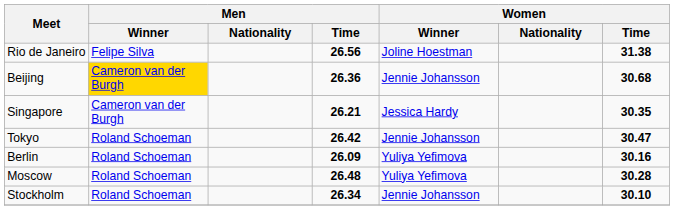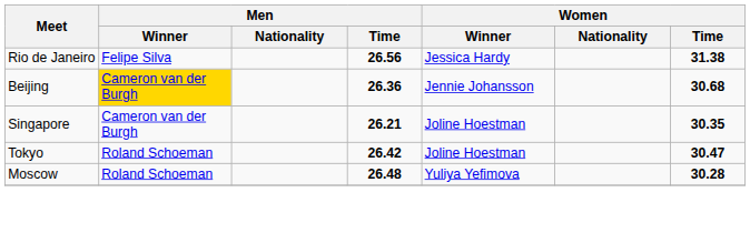 <table class="wikitable">
 <tr>
 <th rowspan="2">Meet</th>
 <th colspan="3">Men</th>
 <th colspan="3">Women</th>
 </tr>
 <tr>
 <th width=150>Winner</th>
 <th width=130>Nationality</th>
 <th width=80>Time</th>
 <th width=150>Winner</th>
 <th width=130>Nationality</th>
 <th width=80>Time</th>
 </tr>
 <tr>
 <td>Rio de Janeiro</td>
 <td><a href='#'>Felipe Silva</a></td>
 <td></td>
 <td align=center><strong>26.56</strong></td>
-<td><a href='#'>Joline Hoestman</a></td>
+<td><a href='#'>Jessica Hardy</a></td>
 <td></td>
 <td align=center><strong>31.38</strong></td>
 </tr>
 <tr>
 <td>Beijing</td>
 <td style="background: gold;"><a href='#'>Cameron van der Burgh</a></td>
 <td></td>
 <td align=center><strong>26.36</strong></td>
 <td><a href='#'>Jennie Johansson</a></td>
 <td></td>
 <td align=center><strong>30.68</strong></td>
 </tr>
 <tr>
 <td>Singapore</td>
 <td><a href='#'>Cameron van der Burgh</a></td>
 <td></td>
 <td align=center><strong>26.21</strong></td>
-<td><a href='#'>Jessica Hardy</a></td>
+<td><a href='#'>Joline Hoestman</a></td>
 <td></td>
 <td align=center><strong>30.35</strong></td>
 </tr>
 <tr>
 <td>Tokyo</td>
 <td><a href='#'>Roland Schoeman</a></td>
 <td></td>
 <td align=center><strong>26.42</strong></td>
-<td><a href='#'>Jennie Johansson</a></td>
+<td><a href='#'>Joline Hoestman</a></td>
 <td></td>
 <td align=center><strong>30.47</strong></td>
-</tr>
-<tr>
-<td>Berlin</td>
-<td><a href='#'>Roland Schoeman</a></td>
-<td></td>
-<td align=center><strong>26.09</strong></td>
-<td><a href='#'>Yuliya Yefimova</a></td>
-<td></td>
-<td align=center><strong>30.16</strong></td>
 </tr>
 <tr>
 <td>Moscow</td>
 <td><a href='#'>Roland Schoeman</a></td>
 <td></td>
 <td align=center><strong>26.48</strong></td>
 <td><a href='#'>Yuliya Yefimova</a></td>
 <td></td>
 <td align=center><strong>30.28</strong></td>
 </tr>
 <tr>
-<td>Stockholm</td>
-<td><a href='#'>Roland Schoeman</a></td>
-<td></td>
-<td align=center><strong>26.34</strong></td>
-<td><a href='#'>Jennie Johansson</a></td>
-<td></td>
-<td align=center><strong>30.10</strong></td>
-</tr>
-<tr>
 </tr>
 </table>
